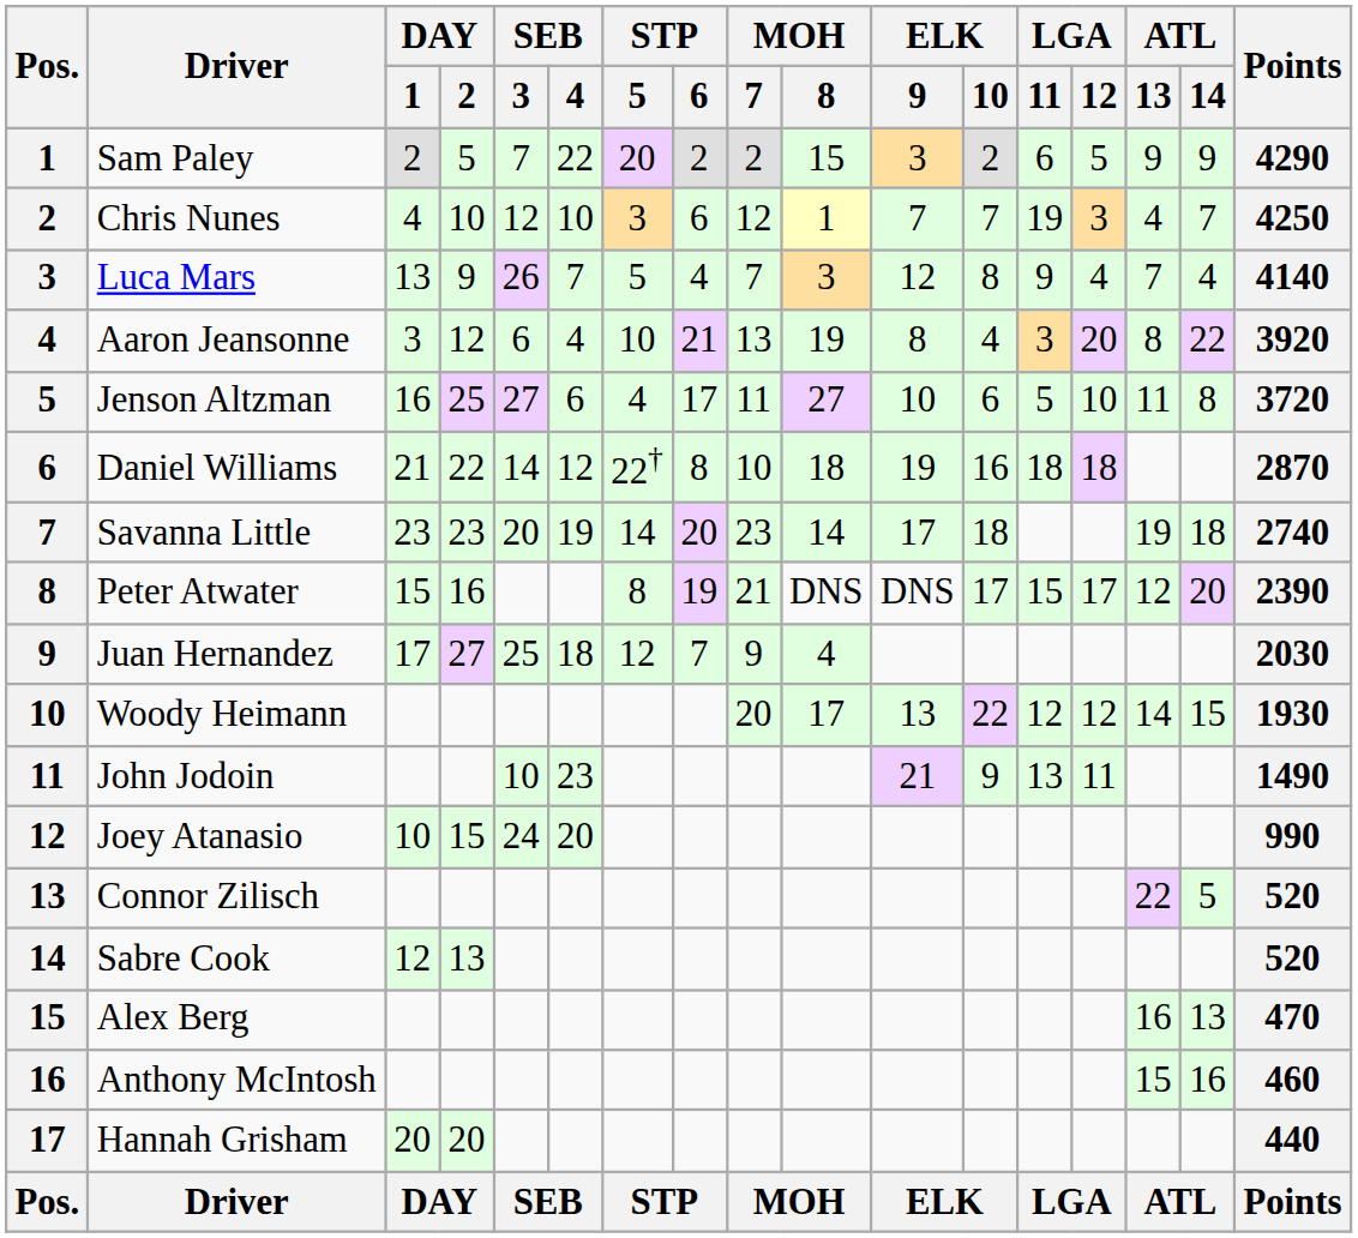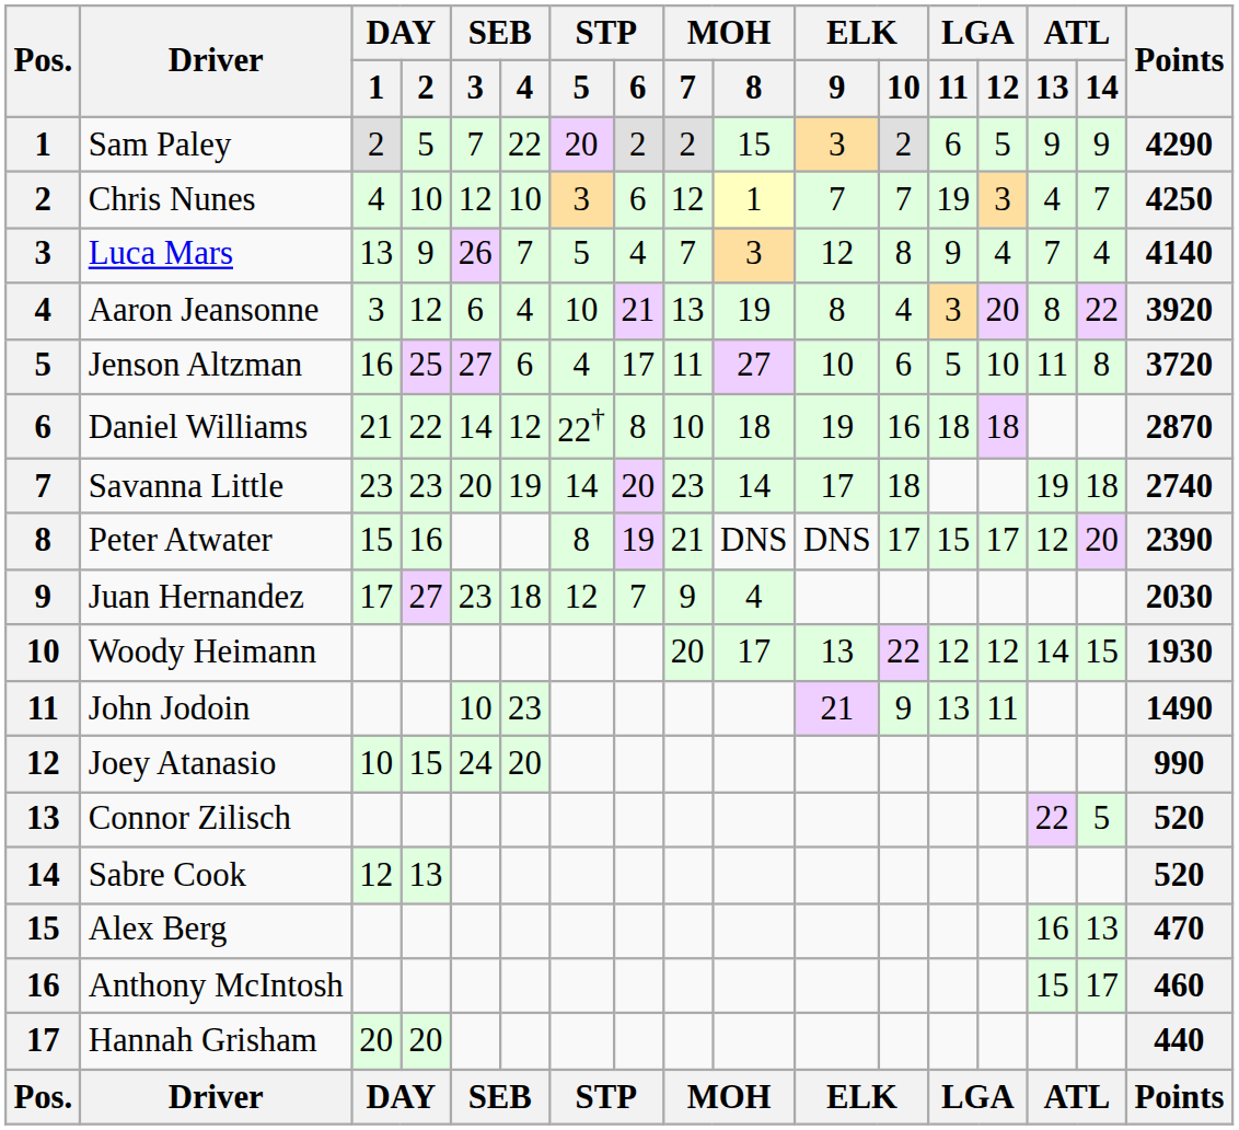 <table class="wikitable" style="font-size:85%;">
 <tr>
 <th rowspan="2">Pos.</th>
 <th rowspan="2">Driver</th>
 <th colspan="2">DAY</th>
 <th colspan="2">SEB</th>
 <th colspan="2">STP</th>
 <th colspan="2">MOH</th>
 <th colspan="2">ELK</th>
 <th colspan="2">LGA</th>
 <th colspan="2">ATL</th>
 <th rowspan="2">Points</th>
 </tr>
 <tr>
 <th>1</th>
 <th>2</th>
 <th>3</th>
 <th>4</th>
 <th>5</th>
 <th>6</th>
 <th>7</th>
 <th>8</th>
 <th>9</th>
 <th>10</th>
 <th>11</th>
 <th>12</th>
 <th>13</th>
 <th>14</th>
 </tr>
 <tr>
 <th>1</th>
 <td> Sam Paley</td>
 <td style="background:#dfdfdf;" align="center">2</td>
 <td style="background:#dfffdf;" align="center">5</td>
 <td style="background:#dfffdf;" align="center">7</td>
 <td style="background:#dfffdf;" align="center">22</td>
 <td style="background:#efcfff;" align="center">20</td>
 <td style="background:#dfdfdf;" align="center">2</td>
 <td style="background:#dfdfdf;" align="center">2</td>
 <td style="background:#dfffdf;" align="center">15</td>
 <td style="background:#ffdf9f;" align="center">3</td>
 <td style="background:#dfdfdf;" align="center">2</td>
 <td style="background:#dfffdf;" align="center">6</td>
 <td style="background:#dfffdf;" align="center">5</td>
 <td style="background:#dfffdf;" align="center">9</td>
 <td style="background:#dfffdf;" align="center">9</td>
 <th>4290</th>
 </tr>
 <tr>
 <th>2</th>
 <td> Chris Nunes</td>
 <td style="background:#dfffdf;" align="center">4</td>
 <td style="background:#dfffdf;" align="center">10</td>
 <td style="background:#dfffdf;" align="center">12</td>
 <td style="background:#dfffdf;" align="center">10</td>
 <td style="background:#ffdf9f;" align="center">3</td>
 <td style="background:#dfffdf;" align="center">6</td>
 <td style="background:#dfffdf;" align="center">12</td>
 <td style="background:#ffffbf;" align="center">1</td>
 <td style="background:#dfffdf;" align="center">7</td>
 <td style="background:#dfffdf;" align="center">7</td>
 <td style="background:#dfffdf;" align="center">19</td>
 <td style="background:#ffdf9f;" align="center">3</td>
 <td style="background:#dfffdf;" align="center">4</td>
 <td style="background:#dfffdf;" align="center">7</td>
 <th>4250</th>
 </tr>
 <tr>
 <th>3</th>
 <td> <a href='#'>Luca Mars</a></td>
 <td style="background:#dfffdf;" align="center">13</td>
 <td style="background:#dfffdf;" align="center">9</td>
 <td style="background:#efcfff;" align="center">26</td>
 <td style="background:#dfffdf;" align="center">7</td>
 <td style="background:#dfffdf;" align="center">5</td>
 <td style="background:#dfffdf;" align="center">4</td>
 <td style="background:#dfffdf;" align="center">7</td>
 <td style="background:#ffdf9f;" align="center">3</td>
 <td style="background:#dfffdf;" align="center">12</td>
 <td style="background:#dfffdf;" align="center">8</td>
 <td style="background:#dfffdf;" align="center">9</td>
 <td style="background:#dfffdf;" align="center">4</td>
 <td style="background:#dfffdf;" align="center">7</td>
 <td style="background:#dfffdf;" align="center">4</td>
 <th>4140</th>
 </tr>
 <tr>
 <th>4</th>
 <td> Aaron Jeansonne</td>
 <td style="background:#dfffdf;" align="center">3</td>
 <td style="background:#dfffdf;" align="center">12</td>
 <td style="background:#dfffdf;" align="center">6</td>
 <td style="background:#dfffdf;" align="center">4</td>
 <td style="background:#dfffdf;" align="center">10</td>
 <td style="background:#efcfff;" align="center">21</td>
 <td style="background:#dfffdf;" align="center">13</td>
 <td style="background:#dfffdf;" align="center">19</td>
 <td style="background:#dfffdf;" align="center">8</td>
 <td style="background:#dfffdf;" align="center">4</td>
 <td style="background:#ffdf9f;" align="center">3</td>
 <td style="background:#efcfff;" align="center">20</td>
 <td style="background:#dfffdf;" align="center">8</td>
 <td style="background:#efcfff;" align="center">22</td>
 <th>3920</th>
 </tr>
 <tr>
 <th>5</th>
 <td> Jenson Altzman</td>
 <td style="background:#dfffdf;" align="center">16</td>
 <td style="background:#efcfff;" align="center">25</td>
 <td style="background:#efcfff;" align="center">27</td>
 <td style="background:#dfffdf;" align="center">6</td>
 <td style="background:#dfffdf;" align="center">4</td>
 <td style="background:#dfffdf;" align="center">17</td>
 <td style="background:#dfffdf;" align="center">11</td>
 <td style="background:#efcfff;" align="center">27</td>
 <td style="background:#dfffdf;" align="center">10</td>
 <td style="background:#dfffdf;" align="center">6</td>
 <td style="background:#dfffdf;" align="center">5</td>
 <td style="background:#dfffdf;" align="center">10</td>
 <td style="background:#dfffdf;" align="center">11</td>
 <td style="background:#dfffdf;" align="center">8</td>
 <th>3720</th>
 </tr>
 <tr>
 <th>6</th>
 <td> Daniel Williams</td>
 <td style="background:#dfffdf;" align="center">21</td>
 <td style="background:#dfffdf;" align="center">22</td>
 <td style="background:#dfffdf;" align="center">14</td>
 <td style="background:#dfffdf;" align="center">12</td>
 <td style="background:#dfffdf;" align="center">22<sup>†</sup></td>
 <td style="background:#dfffdf;" align="center">8</td>
 <td style="background:#dfffdf;" align="center">10</td>
 <td style="background:#dfffdf;" align="center">18</td>
 <td style="background:#dfffdf;" align="center">19</td>
 <td style="background:#dfffdf;" align="center">16</td>
 <td style="background:#dfffdf;" align="center">18</td>
 <td style="background:#efcfff;" align="center">18</td>
 <td></td>
 <td></td>
 <th>2870</th>
 </tr>
 <tr>
 <th>7</th>
 <td> Savanna Little</td>
 <td style="background:#dfffdf;" align="center">23</td>
 <td style="background:#dfffdf;" align="center">23</td>
 <td style="background:#dfffdf;" align="center">20</td>
 <td style="background:#dfffdf;" align="center">19</td>
 <td style="background:#dfffdf;" align="center">14</td>
 <td style="background:#efcfff;" align="center">20</td>
 <td style="background:#dfffdf;" align="center">23</td>
 <td style="background:#dfffdf;" align="center">14</td>
 <td style="background:#dfffdf;" align="center">17</td>
 <td style="background:#dfffdf;" align="center">18</td>
 <td></td>
 <td></td>
 <td style="background:#dfffdf;" align="center">19</td>
 <td style="background:#dfffdf;" align="center">18</td>
 <th>2740</th>
 </tr>
 <tr>
 <th>8</th>
 <td> Peter Atwater</td>
 <td style="background:#dfffdf;" align="center">15</td>
 <td style="background:#dfffdf;" align="center">16</td>
 <td></td>
 <td></td>
 <td style="background:#dfffdf;" align="center">8</td>
 <td style="background:#efcfff;" align="center">19</td>
 <td style="background:#dfffdf;" align="center">21</td>
 <td>DNS</td>
 <td>DNS</td>
 <td style="background:#dfffdf;" align="center">17</td>
 <td style="background:#dfffdf;" align="center">15</td>
 <td style="background:#dfffdf;" align="center">17</td>
 <td style="background:#dfffdf;" align="center">12</td>
 <td style="background:#efcfff;" align="center">20</td>
 <th>2390</th>
 </tr>
 <tr>
 <th>9</th>
 <td> Juan Hernandez</td>
 <td style="background:#dfffdf;" align="center">17</td>
 <td style="background:#efcfff;" align="center">27</td>
-<td style="background:#dfffdf;" align="center">25</td>
+<td style="background:#dfffdf;" align="center">23</td>
 <td style="background:#dfffdf;" align="center">18</td>
 <td style="background:#dfffdf;" align="center">12</td>
 <td style="background:#dfffdf;" align="center">7</td>
 <td style="background:#dfffdf;" align="center">9</td>
 <td style="background:#dfffdf;" align="center">4</td>
 <td></td>
 <td></td>
 <td></td>
 <td></td>
 <td></td>
 <td></td>
 <th>2030</th>
 </tr>
 <tr>
 <th>10</th>
 <td> Woody Heimann</td>
 <td></td>
 <td></td>
 <td></td>
 <td></td>
 <td></td>
 <td></td>
 <td style="background:#dfffdf;" align="center">20</td>
 <td style="background:#dfffdf;" align="center">17</td>
 <td style="background:#dfffdf;" align="center">13</td>
 <td style="background:#efcfff;" align="center">22</td>
 <td style="background:#dfffdf;" align="center">12</td>
 <td style="background:#dfffdf;" align="center">12</td>
 <td style="background:#dfffdf;" align="center">14</td>
 <td style="background:#dfffdf;" align="center">15</td>
 <th>1930</th>
 </tr>
 <tr>
 <th>11</th>
 <td> John Jodoin</td>
 <td></td>
 <td></td>
 <td style="background:#dfffdf;" align="center">10</td>
 <td style="background:#dfffdf;" align="center">23</td>
 <td></td>
 <td></td>
 <td></td>
 <td></td>
 <td style="background:#efcfff;" align="center">21</td>
 <td style="background:#dfffdf;" align="center">9</td>
 <td style="background:#dfffdf;" align="center">13</td>
 <td style="background:#dfffdf;" align="center">11</td>
 <td></td>
 <td></td>
 <th>1490</th>
 </tr>
 <tr>
 <th>12</th>
 <td> Joey Atanasio</td>
 <td style="background:#dfffdf;" align="center">10</td>
 <td style="background:#dfffdf;" align="center">15</td>
 <td style="background:#dfffdf;" align="center">24</td>
 <td style="background:#dfffdf;" align="center">20</td>
 <td></td>
 <td></td>
 <td></td>
 <td></td>
 <td></td>
 <td></td>
 <td></td>
 <td></td>
 <td></td>
 <td></td>
 <th>990</th>
 </tr>
 <tr>
 <th>13</th>
 <td> Connor Zilisch</td>
 <td></td>
 <td></td>
 <td></td>
 <td></td>
 <td></td>
 <td></td>
 <td></td>
 <td></td>
 <td></td>
 <td></td>
 <td></td>
 <td></td>
 <td style="background:#efcfff;" align="center">22</td>
 <td style="background:#dfffdf;" align="center">5</td>
 <th>520</th>
 </tr>
 <tr>
 <th>14</th>
 <td> Sabre Cook</td>
 <td style="background:#dfffdf;" align="center">12</td>
 <td style="background:#dfffdf;" align="center">13</td>
 <td></td>
 <td></td>
 <td></td>
 <td></td>
 <td></td>
 <td></td>
 <td></td>
 <td></td>
 <td></td>
 <td></td>
 <td></td>
 <td></td>
 <th>520</th>
 </tr>
 <tr>
 <th>15</th>
 <td> Alex Berg</td>
 <td></td>
 <td></td>
 <td></td>
 <td></td>
 <td></td>
 <td></td>
 <td></td>
 <td></td>
 <td></td>
 <td></td>
 <td></td>
 <td></td>
 <td style="background:#dfffdf;" align="center">16</td>
 <td style="background:#dfffdf;" align="center">13</td>
 <th>470</th>
 </tr>
 <tr>
 <th>16</th>
 <td> Anthony McIntosh</td>
 <td></td>
 <td></td>
 <td></td>
 <td></td>
 <td></td>
 <td></td>
 <td></td>
 <td></td>
 <td></td>
 <td></td>
 <td></td>
 <td></td>
 <td style="background:#dfffdf;" align="center">15</td>
-<td style="background:#dfffdf;" align="center">16</td>
+<td style="background:#dfffdf;" align="center">17</td>
 <th>460</th>
 </tr>
 <tr>
 <th>17</th>
 <td> Hannah Grisham</td>
 <td style="background:#dfffdf;" align="center">20</td>
 <td style="background:#dfffdf;" align="center">20</td>
 <td></td>
 <td></td>
 <td></td>
 <td></td>
 <td></td>
 <td></td>
 <td></td>
 <td></td>
 <td></td>
 <td></td>
 <td></td>
 <td></td>
 <th>440</th>
 </tr>
 <tr>
 <th>Pos.</th>
 <th>Driver</th>
 <th colspan="2">DAY</th>
 <th colspan="2">SEB</th>
 <th colspan="2">STP</th>
 <th colspan="2">MOH</th>
 <th colspan="2">ELK</th>
 <th colspan="2">LGA</th>
 <th colspan="2">ATL</th>
 <th>Points</th>
 </tr>
 </table>
